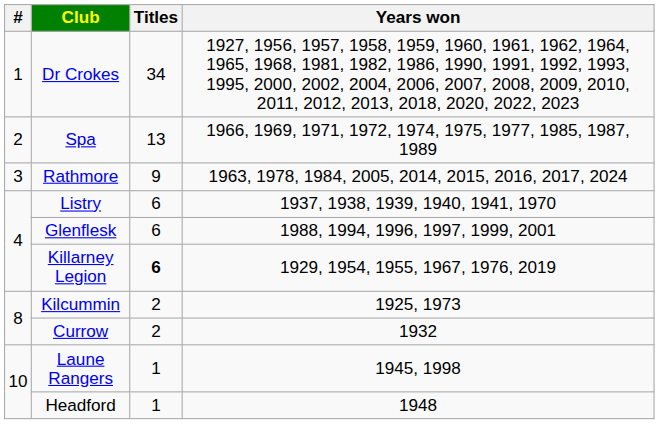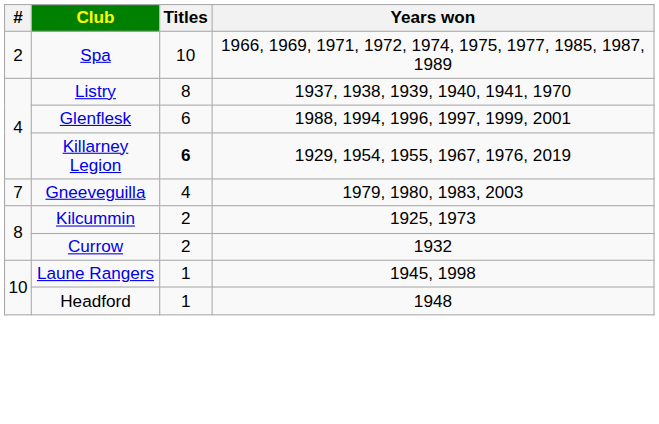 <table class="wikitable sortable" style="text-align:center;">
 <tr>
 <th>#</th>
 <th style="background:green;color:yellow">Club</th>
 <th>Titles</th>
 <th>Years won</th>
 </tr>
 <tr>
-<td>1</td>
-<td><a href='#'>Dr Crokes</a></td>
-<td>34</td>
-<td>1927, 1956, 1957, 1958, 1959, 1960, 1961, 1962, 1964, 1965, 1968, 1981, 1982, 1986, 1990, 1991, 1992, 1993, 1995, 2000, 2002, 2004, 2006, 2007, 2008, 2009, 2010, 2011, 2012, 2013, 2018, 2020, 2022, 2023</td>
-</tr>
-<tr>
 <td>2</td>
 <td><a href='#'>Spa</a></td>
-<td>13</td>
+<td>10</td>
 <td>1966, 1969, 1971, 1972, 1974, 1975, 1977, 1985, 1987, 1989</td>
-</tr>
-<tr>
-<td>3</td>
-<td><a href='#'>Rathmore</a></td>
-<td>9</td>
-<td>1963, 1978, 1984, 2005, 2014, 2015, 2016, 2017, 2024</td>
 </tr>
 <tr>
 <td rowspan="3">4</td>
 <td><a href='#'>Listry</a></td>
-<td>6</td>
+<td>8</td>
 <td>1937, 1938, 1939, 1940, 1941, 1970</td>
 </tr>
 <tr>
 <td><a href='#'>Glenflesk</a></td>
 <td>6</td>
 <td>1988, 1994, 1996, 1997, 1999, 2001</td>
 </tr>
 <tr>
 <td><a href='#'>Killarney Legion</a></td>
 <td><strong>6</strong></td>
 <td>1929, 1954, 1955, 1967, 1976, 2019</td>
+</tr>
+<tr>
+<td>7</td>
+<td><a href='#'>Gneeveguilla</a></td>
+<td>4</td>
+<td>1979, 1980, 1983, 2003</td>
 </tr>
 <tr>
 <td rowspan="2">8</td>
 <td><a href='#'>Kilcummin</a></td>
 <td>2</td>
 <td>1925, 1973</td>
 </tr>
 <tr>
 <td><a href='#'>Currow</a></td>
 <td>2</td>
 <td>1932</td>
 </tr>
 <tr>
 <td rowspan="2">10</td>
 <td><a href='#'>Laune Rangers</a></td>
 <td>1</td>
 <td>1945, 1998</td>
 </tr>
 <tr>
 <td>Headford</td>
 <td>1</td>
 <td>1948</td>
 </tr>
 </table>
